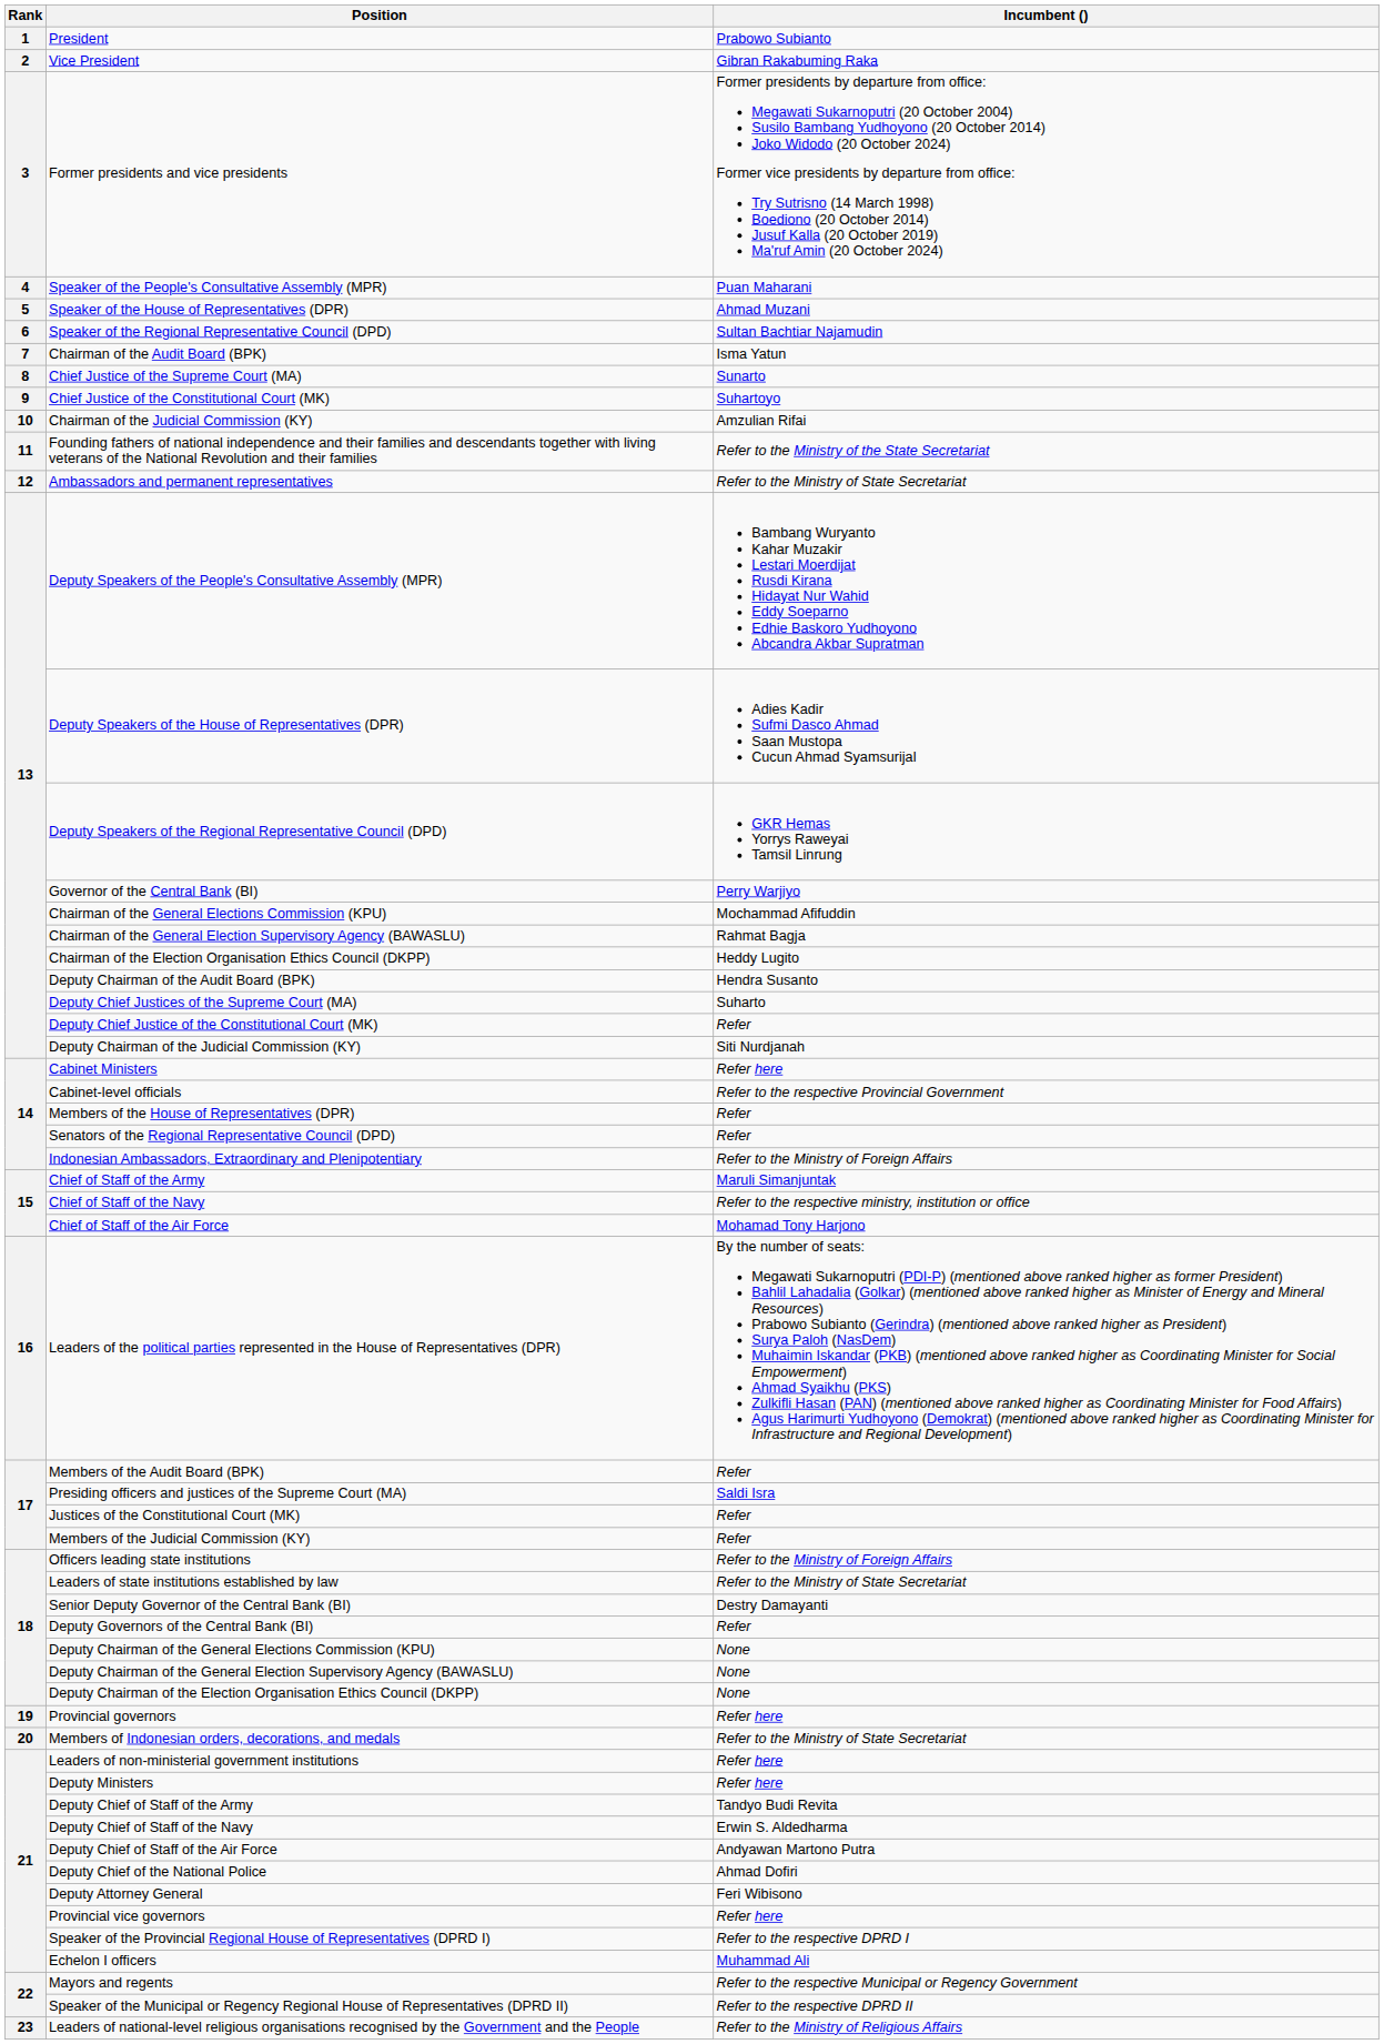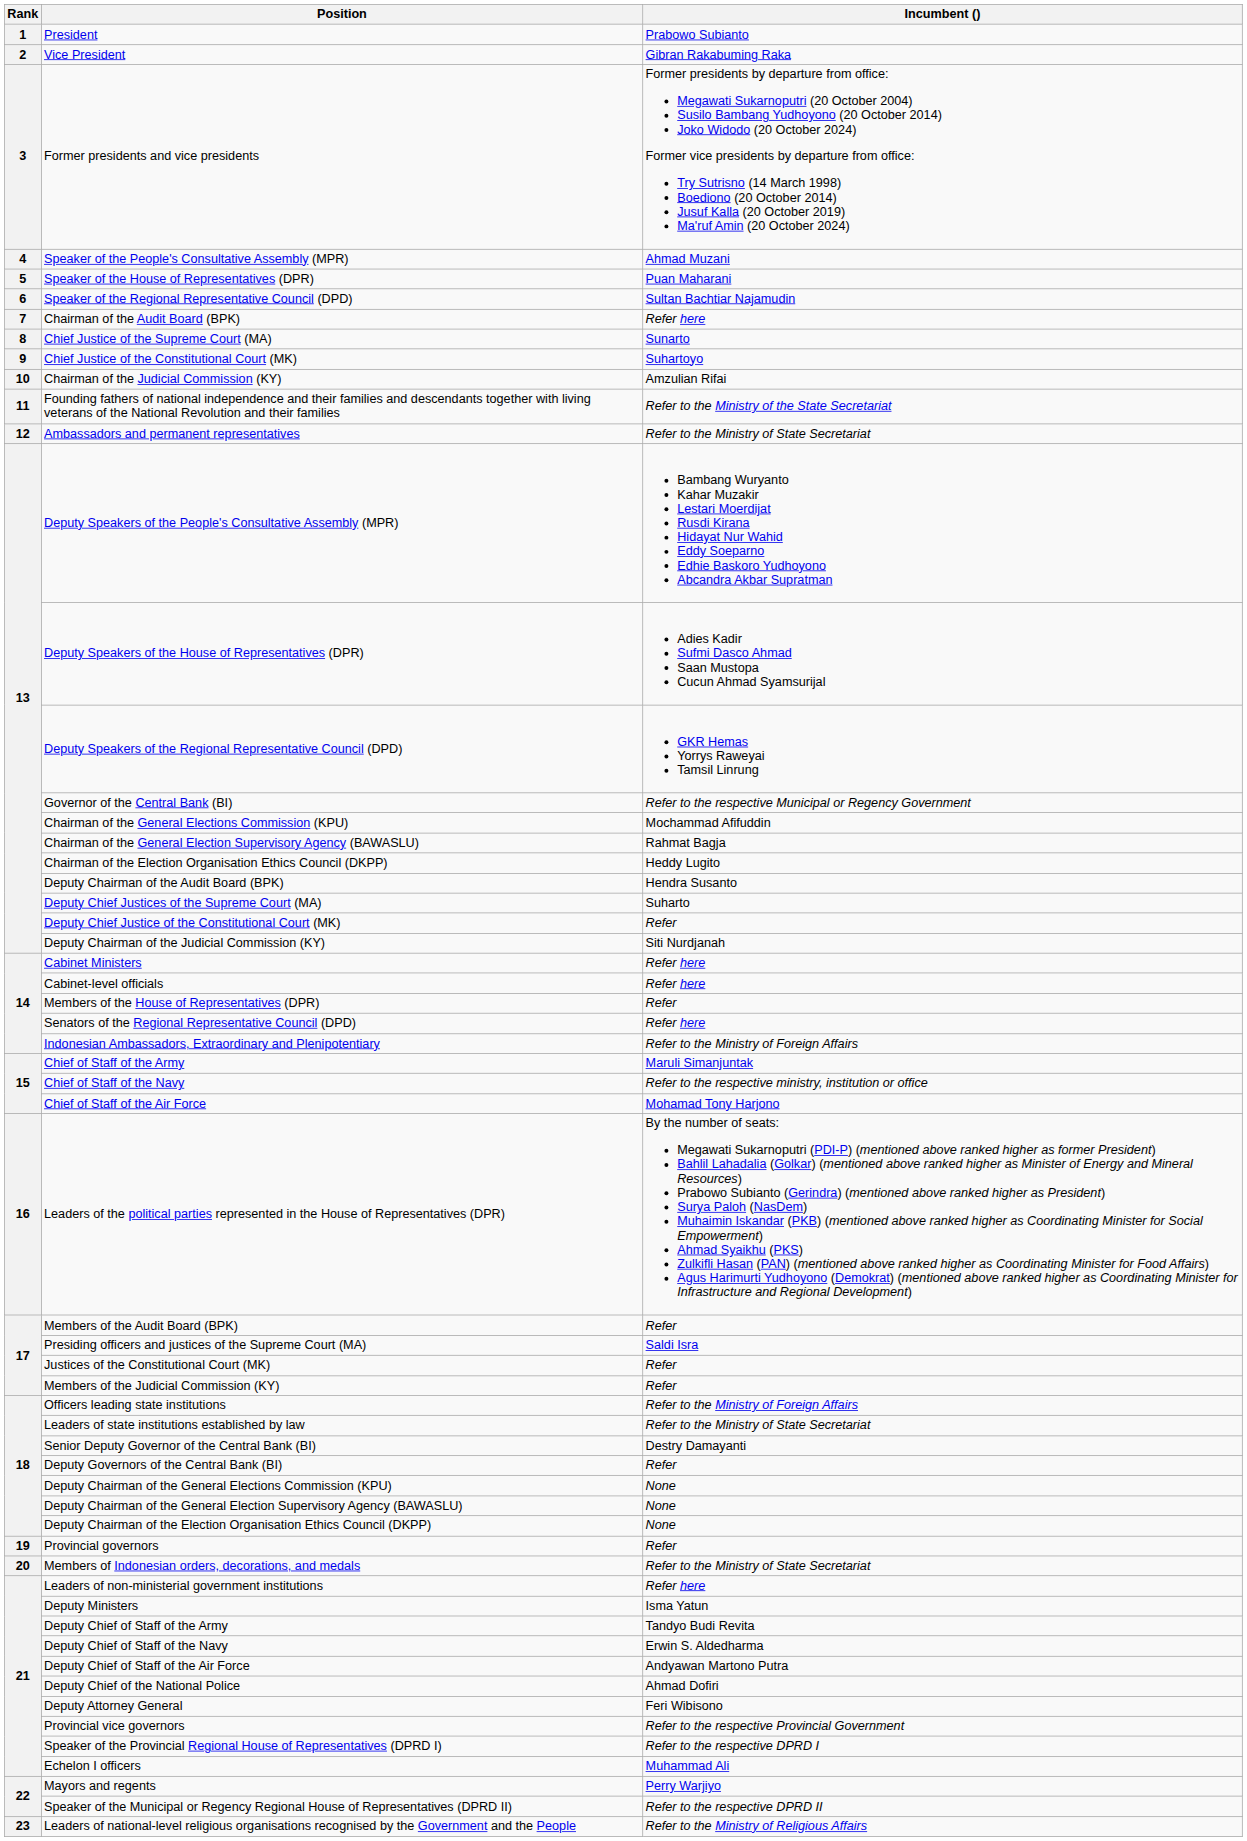 <table class="wikitable">
 <tr>
 <th>Rank</th>
 <th>Position</th>
 <th>Incumbent ()</th>
 </tr>
 <tr>
 <th>1</th>
 <td><a href='#'>President</a></td>
 <td><a href='#'>Prabowo Subianto</a></td>
 </tr>
 <tr>
 <th>2</th>
 <td><a href='#'>Vice President</a></td>
 <td><a href='#'>Gibran Rakabuming Raka</a></td>
 </tr>
 <tr>
 <th>3</th>
 <td>Former presidents and vice presidents</td>
 <td>Former presidents by departure from office:<br><ul><li><a href='#'>Megawati Sukarnoputri</a> (20 October 2004)</li><li><a href='#'>Susilo Bambang Yudhoyono</a> (20 October 2014)</li><li><a href='#'>Joko Widodo</a> (20 October 2024)</li></ul>Former vice presidents by departure from office:<ul><li><a href='#'>Try Sutrisno</a> (14 March 1998)</li><li><a href='#'>Boediono</a> (20 October 2014)</li><li><a href='#'>Jusuf Kalla</a> (20 October 2019)</li><li><a href='#'>Ma'ruf Amin</a> (20 October 2024)</li></ul></td>
 </tr>
 <tr>
 <th>4</th>
 <td><a href='#'>Speaker of the People's Consultative Assembly</a> (MPR)</td>
-<td><a href='#'>Puan Maharani</a></td>
+<td><a href='#'>Ahmad Muzani</a></td>
 </tr>
 <tr>
 <th>5</th>
 <td><a href='#'>Speaker of the House of Representatives</a> (DPR)</td>
-<td><a href='#'>Ahmad Muzani</a></td>
+<td><a href='#'>Puan Maharani</a></td>
 </tr>
 <tr>
 <th>6</th>
 <td><a href='#'>Speaker of the Regional Representative Council</a> (DPD)</td>
 <td><a href='#'>Sultan Bachtiar Najamudin</a></td>
 </tr>
 <tr>
 <th>7</th>
 <td>Chairman of the <a href='#'>Audit Board</a> (BPK)</td>
-<td>Isma Yatun</td>
+<td><em>Refer <a href='#'>here</a></em></td>
 </tr>
 <tr>
 <th>8</th>
 <td><a href='#'>Chief Justice of the Supreme Court</a> (MA)</td>
 <td><a href='#'>Sunarto</a></td>
 </tr>
 <tr>
 <th>9</th>
 <td><a href='#'>Chief Justice of the Constitutional Court</a> (MK)</td>
 <td><a href='#'>Suhartoyo</a></td>
 </tr>
 <tr>
 <th>10</th>
 <td>Chairman of the <a href='#'>Judicial Commission</a> (KY)</td>
 <td>Amzulian Rifai</td>
 </tr>
 <tr>
 <th>11</th>
 <td>Founding fathers of national independence and their families and descendants together with living veterans of the National Revolution and their families</td>
 <td><em>Refer to the <a href='#'>Ministry of the State Secretariat</a></em></td>
 </tr>
 <tr>
 <th>12</th>
 <td><a href='#'>Ambassadors and permanent representatives</a></td>
 <td><em>Refer to the Ministry of State Secretariat</em></td>
 </tr>
 <tr>
 <th rowspan="11">13</th>
 <td><a href='#'>Deputy Speakers of the People's Consultative Assembly</a> (MPR)</td>
 <td><br><ul><li>Bambang Wuryanto</li><li>Kahar Muzakir</li><li><a href='#'>Lestari Moerdijat</a></li><li><a href='#'>Rusdi Kirana</a></li><li><a href='#'>Hidayat Nur Wahid</a></li><li><a href='#'>Eddy Soeparno</a></li><li><a href='#'>Edhie Baskoro Yudhoyono</a></li><li><a href='#'>Abcandra Akbar Supratman</a></li></ul></td>
 </tr>
 <tr>
 <td><a href='#'>Deputy Speakers of the House of Representatives</a> (DPR)</td>
 <td><br><ul><li>Adies Kadir</li><li><a href='#'>Sufmi Dasco Ahmad</a></li><li>Saan Mustopa</li><li>Cucun Ahmad Syamsurijal</li></ul></td>
 </tr>
 <tr>
 <td><a href='#'>Deputy Speakers of the Regional Representative Council</a> (DPD)</td>
 <td><br><ul><li><a href='#'>GKR Hemas</a></li><li>Yorrys Raweyai</li><li>Tamsil Linrung</li></ul></td>
 </tr>
 <tr>
 <td>Governor of the <a href='#'>Central Bank</a> (BI)</td>
-<td><a href='#'>Perry Warjiyo</a></td>
+<td><em>Refer to the respective Municipal or Regency Government</em></td>
 </tr>
 <tr>
 <td>Chairman of the <a href='#'>General Elections Commission</a> (KPU)</td>
 <td>Mochammad Afifuddin</td>
 </tr>
 <tr>
 <td>Chairman of the <a href='#'>General Election Supervisory Agency</a> (BAWASLU)</td>
 <td>Rahmat Bagja</td>
 </tr>
 <tr>
 <td>Chairman of the Election Organisation Ethics Council (DKPP)</td>
 <td>Heddy Lugito</td>
 </tr>
 <tr>
 <td>Deputy Chairman of the Audit Board (BPK)</td>
 <td>Hendra Susanto</td>
 </tr>
 <tr>
 <td><a href='#'>Deputy Chief Justices of the Supreme Court</a> (MA)</td>
 <td>Suharto</td>
 </tr>
 <tr>
 <td><a href='#'>Deputy Chief Justice of the Constitutional Court</a> (MK)</td>
 <td><em>Refer </em></td>
 </tr>
 <tr>
 <td>Deputy Chairman of the Judicial Commission (KY)</td>
 <td>Siti Nurdjanah</td>
 </tr>
 <tr>
 <th rowspan="5">14</th>
 <td><a href='#'>Cabinet Ministers</a></td>
 <td><em>Refer <a href='#'>here</a></em></td>
 </tr>
 <tr>
 <td>Cabinet-level officials</td>
-<td><em>Refer to the respective Provincial Government</em></td>
+<td><em>Refer <a href='#'>here</a></em></td>
 </tr>
 <tr>
 <td>Members of the <a href='#'>House of Representatives</a> (DPR)</td>
 <td><em>Refer </em></td>
 </tr>
 <tr>
 <td>Senators of the <a href='#'>Regional Representative Council</a> (DPD)</td>
-<td><em>Refer </em></td>
+<td><em>Refer <a href='#'>here</a></em></td>
 </tr>
 <tr>
 <td><a href='#'>Indonesian Ambassadors, Extraordinary and Plenipotentiary</a></td>
 <td><em>Refer to the Ministry of Foreign Affairs</em></td>
 </tr>
 <tr>
 <th rowspan="3">15</th>
 <td><a href='#'>Chief of Staff of the Army</a></td>
 <td><a href='#'>Maruli Simanjuntak</a></td>
 </tr>
 <tr>
 <td><a href='#'>Chief of Staff of the Navy</a></td>
 <td><em>Refer to the respective ministry, institution or office</em></td>
 </tr>
 <tr>
 <td><a href='#'>Chief of Staff of the Air Force</a></td>
 <td><a href='#'>Mohamad Tony Harjono</a></td>
 </tr>
 <tr>
 <th>16</th>
 <td>Leaders of the <a href='#'>political parties</a> represented in the House of Representatives (DPR)</td>
 <td>By the number of seats:<br><ul><li>Megawati Sukarnoputri (<a href='#'>PDI-P</a>) (<em>mentioned above ranked higher as former President</em>)</li><li><a href='#'>Bahlil Lahadalia</a> (<a href='#'>Golkar</a>) (<em>mentioned above ranked higher as Minister of Energy and Mineral Resources</em>)</li><li>Prabowo Subianto (<a href='#'>Gerindra</a>)  (<em>mentioned above ranked higher as President</em>)</li><li><a href='#'>Surya Paloh</a> (<a href='#'>NasDem</a>)</li><li><a href='#'>Muhaimin Iskandar</a> (<a href='#'>PKB</a>) (<em>mentioned above ranked higher as Coordinating Minister for Social Empowerment</em>)</li><li><a href='#'>Ahmad Syaikhu</a> (<a href='#'>PKS</a>)</li><li><a href='#'>Zulkifli Hasan</a> (<a href='#'>PAN</a>) (<em>mentioned above ranked higher as Coordinating Minister for Food Affairs</em>)</li><li><a href='#'>Agus Harimurti Yudhoyono</a> (<a href='#'>Demokrat</a>) (<em>mentioned above ranked higher as Coordinating Minister for Infrastructure and Regional Development</em>)</li></ul></td>
 </tr>
 <tr>
 <th rowspan="4">17</th>
 <td>Members of the Audit Board (BPK)</td>
 <td><em>Refer </em></td>
 </tr>
 <tr>
 <td>Presiding officers and justices of the Supreme Court (MA)</td>
 <td><a href='#'>Saldi Isra</a></td>
 </tr>
 <tr>
 <td>Justices of the Constitutional Court (MK)</td>
 <td><em>Refer </em></td>
 </tr>
 <tr>
 <td>Members of the Judicial Commission (KY)</td>
 <td><em>Refer </em></td>
 </tr>
 <tr>
 <th rowspan="7">18</th>
 <td>Officers leading state institutions</td>
 <td><em>Refer to the <a href='#'>Ministry of Foreign Affairs</a></em></td>
 </tr>
 <tr>
 <td>Leaders of state institutions established by law</td>
 <td><em>Refer to the Ministry of State Secretariat</em></td>
 </tr>
 <tr>
 <td>Senior Deputy Governor of the Central Bank (BI)</td>
 <td>Destry Damayanti</td>
 </tr>
 <tr>
 <td>Deputy Governors of the Central Bank (BI)</td>
 <td><em>Refer </em></td>
 </tr>
 <tr>
 <td>Deputy Chairman of the General Elections Commission (KPU)</td>
 <td><em>None</em></td>
 </tr>
 <tr>
 <td>Deputy Chairman of the General Election Supervisory Agency (BAWASLU)</td>
 <td><em>None</em></td>
 </tr>
 <tr>
 <td>Deputy Chairman of the Election Organisation Ethics Council (DKPP)</td>
 <td><em>None</em></td>
 </tr>
 <tr>
 <th>19</th>
 <td>Provincial governors</td>
-<td><em>Refer <a href='#'>here</a></em></td>
+<td><em>Refer </em></td>
 </tr>
 <tr>
 <th>20</th>
 <td>Members of <a href='#'>Indonesian orders, decorations, and medals</a></td>
 <td><em>Refer to the Ministry of State Secretariat</em></td>
 </tr>
 <tr>
 <th rowspan="10">21</th>
 <td>Leaders of non-ministerial government institutions</td>
 <td><em>Refer <a href='#'>here</a></em></td>
 </tr>
 <tr>
 <td>Deputy Ministers</td>
-<td><em>Refer <a href='#'>here</a></em></td>
+<td>Isma Yatun</td>
 </tr>
 <tr>
 <td>Deputy Chief of Staff of the Army</td>
 <td>Tandyo Budi Revita</td>
 </tr>
 <tr>
 <td>Deputy Chief of Staff of the Navy</td>
 <td>Erwin S. Aldedharma</td>
 </tr>
 <tr>
 <td>Deputy Chief of Staff of the Air Force</td>
 <td>Andyawan Martono Putra</td>
 </tr>
 <tr>
 <td>Deputy Chief of the National Police</td>
 <td>Ahmad Dofiri</td>
 </tr>
 <tr>
 <td>Deputy Attorney General</td>
 <td>Feri Wibisono</td>
 </tr>
 <tr>
 <td>Provincial vice governors</td>
-<td><em>Refer <a href='#'>here</a></em></td>
+<td><em>Refer to the respective Provincial Government</em></td>
 </tr>
 <tr>
 <td>Speaker of the Provincial <a href='#'>Regional House of Representatives</a> (DPRD I)</td>
 <td><em>Refer to the respective DPRD I</em></td>
 </tr>
 <tr>
 <td>Echelon I officers</td>
 <td><a href='#'>Muhammad Ali</a></td>
 </tr>
 <tr>
 <th rowspan="2">22</th>
 <td>Mayors and regents</td>
-<td><em>Refer to the respective Municipal or Regency Government</em></td>
+<td><a href='#'>Perry Warjiyo</a></td>
 </tr>
 <tr>
 <td>Speaker of the Municipal or Regency Regional House of Representatives (DPRD II)</td>
 <td><em>Refer to the respective DPRD II</em></td>
 </tr>
 <tr>
 <th>23</th>
 <td>Leaders of national-level religious organisations recognised by the <a href='#'>Government</a> and the <a href='#'>People</a></td>
 <td><em>Refer to the <a href='#'>Ministry of Religious Affairs</a></em></td>
 </tr>
 </table>
